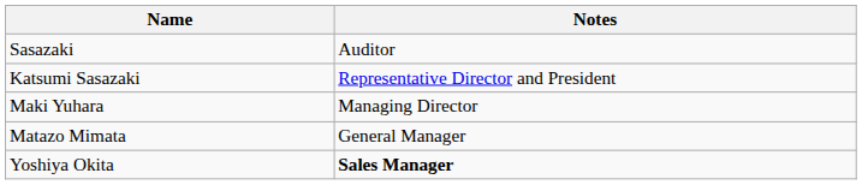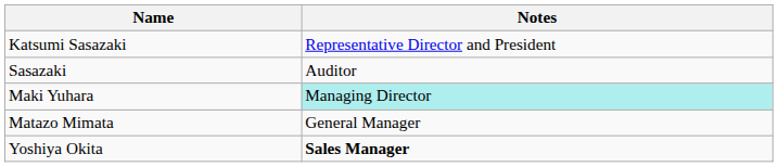 <table class="wikitable sortable" align="left center" width="59%">
 <tr>
 <th width="17%">Name</th>
 <th width="27%">Notes</th>
 </tr>
 <tr>
+<td>Katsumi Sasazaki</td>
+<td><a href='#'>Representative Director</a> and President</td>
+</tr>
+<tr>
 <td>Sasazaki</td>
 <td>Auditor</td>
 </tr>
 <tr>
-<td>Katsumi Sasazaki</td>
-<td><a href='#'>Representative Director</a> and President</td>
-</tr>
-<tr>
 <td>Maki Yuhara</td>
-<td>Managing Director</td>
+<td style="background: paleturquoise;">Managing Director</td>
 </tr>
 <tr>
 <td>Matazo Mimata</td>
 <td>General Manager</td>
 </tr>
 <tr>
 <td>Yoshiya Okita</td>
 <td><strong>Sales Manager</strong></td>
 </tr>
 </table>
